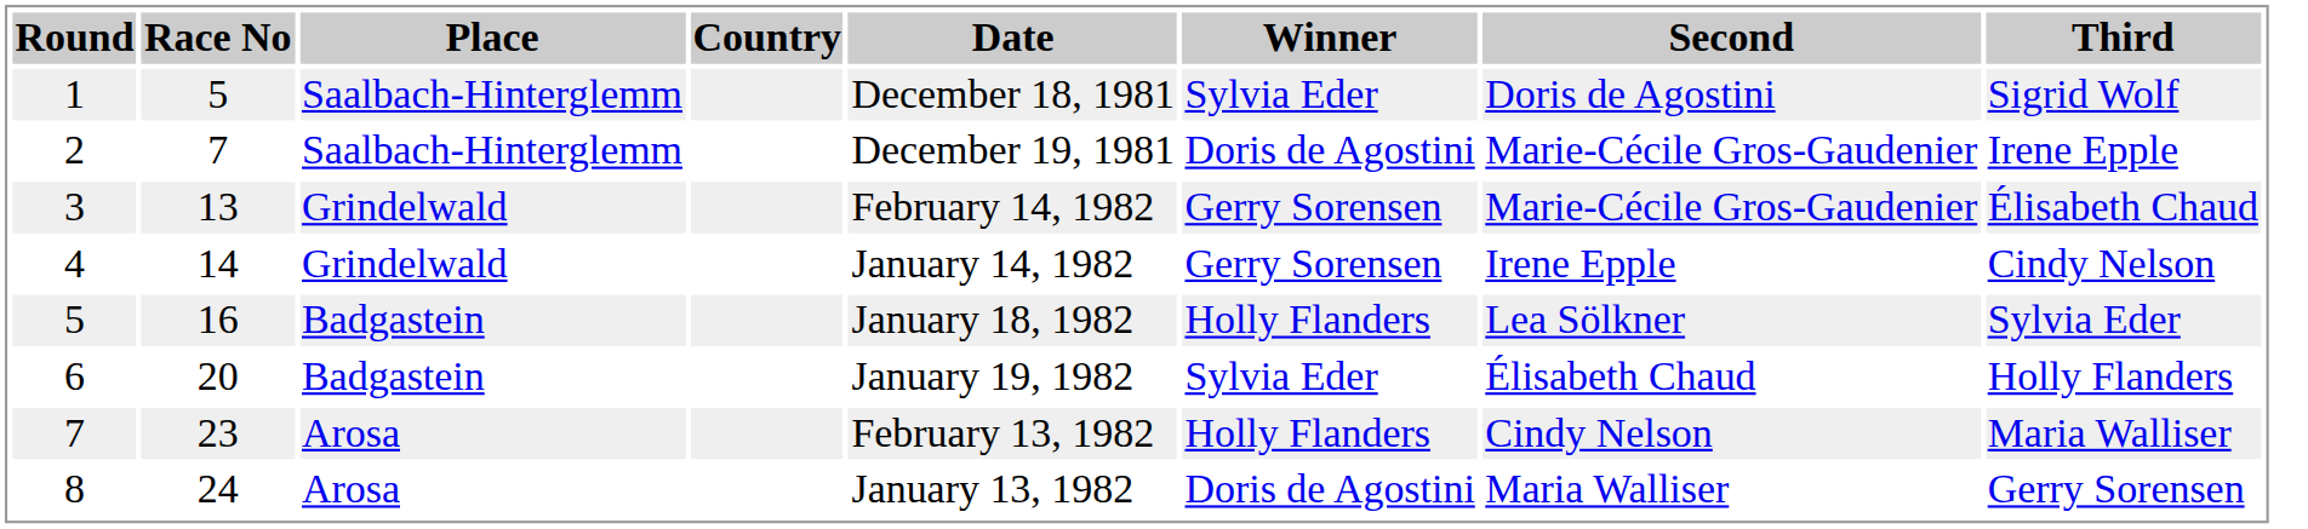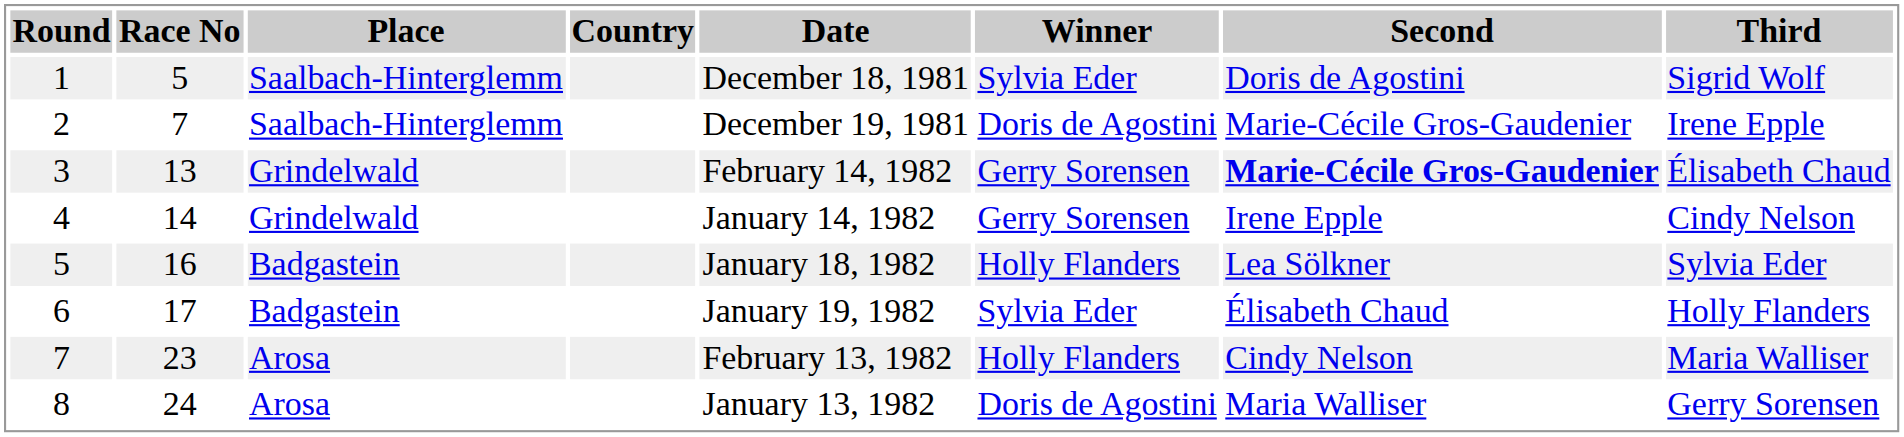 <table border="0" style="border: 1px solid #999; background-color:#FFFFFF; text-align:center">
 <tr align="center" bgcolor="#CCCCCC">
 <th>Round</th>
 <th>Race No</th>
 <th>Place</th>
 <th>Country</th>
 <th>Date</th>
 <th>Winner</th>
 <th>Second</th>
 <th>Third</th>
 </tr>
 <tr bgcolor="#EFEFEF">
 <td>1</td>
 <td>5</td>
 <td align="left"><a href='#'>Saalbach-Hinterglemm</a></td>
 <td align="left"></td>
 <td align="left">December 18, 1981</td>
 <td align="left"> <a href='#'>Sylvia Eder</a></td>
 <td align="left"> <a href='#'>Doris de Agostini</a></td>
 <td align="left"> <a href='#'>Sigrid Wolf</a></td>
 </tr>
 <tr>
 <td>2</td>
 <td>7</td>
 <td align="left"><a href='#'>Saalbach-Hinterglemm</a></td>
 <td align="left"></td>
 <td align="left">December 19, 1981</td>
 <td align="left"> <a href='#'>Doris de Agostini</a></td>
 <td align="left"> <a href='#'>Marie-Cécile Gros-Gaudenier</a></td>
 <td align="left"> <a href='#'>Irene Epple</a></td>
 </tr>
 <tr bgcolor="#EFEFEF">
 <td>3</td>
 <td>13</td>
 <td align="left"><a href='#'>Grindelwald</a></td>
 <td align="left"></td>
 <td align="left">February 14, 1982</td>
 <td align="left"> <a href='#'>Gerry Sorensen</a></td>
-<td align="left"> <a href='#'>Marie-Cécile Gros-Gaudenier</a></td>
+<td align="left"><strong> <a href='#'>Marie-Cécile Gros-Gaudenier</a></strong></td>
 <td align="left"> <a href='#'>Élisabeth Chaud</a></td>
 </tr>
 <tr>
 <td>4</td>
 <td>14</td>
 <td align="left"><a href='#'>Grindelwald</a></td>
 <td align="left"></td>
 <td align="left">January 14, 1982</td>
 <td align="left"> <a href='#'>Gerry Sorensen</a></td>
 <td align="left"> <a href='#'>Irene Epple</a></td>
 <td align="left"> <a href='#'>Cindy Nelson</a></td>
 </tr>
 <tr bgcolor="#EFEFEF">
 <td>5</td>
 <td>16</td>
 <td align="left"><a href='#'>Badgastein</a></td>
 <td align="left"></td>
 <td align="left">January 18, 1982</td>
 <td align="left"> <a href='#'>Holly Flanders</a></td>
 <td align="left"> <a href='#'>Lea Sölkner</a></td>
 <td align="left"> <a href='#'>Sylvia Eder</a></td>
 </tr>
 <tr>
 <td>6</td>
-<td>20</td>
+<td>17</td>
 <td align="left"><a href='#'>Badgastein</a></td>
 <td align="left"></td>
 <td align="left">January 19, 1982</td>
 <td align="left"> <a href='#'>Sylvia Eder</a></td>
 <td align="left"> <a href='#'>Élisabeth Chaud</a></td>
 <td align="left"> <a href='#'>Holly Flanders</a></td>
 </tr>
 <tr bgcolor="#EFEFEF">
 <td>7</td>
 <td>23</td>
 <td align="left"><a href='#'>Arosa</a></td>
 <td align="left"></td>
 <td align="left">February 13, 1982</td>
 <td align="left"> <a href='#'>Holly Flanders</a></td>
 <td align="left"> <a href='#'>Cindy Nelson</a></td>
 <td align="left"> <a href='#'>Maria Walliser</a></td>
 </tr>
 <tr>
 <td>8</td>
 <td>24</td>
 <td align="left"><a href='#'>Arosa</a></td>
 <td align="left"></td>
 <td align="left">January 13, 1982</td>
 <td align="left"> <a href='#'>Doris de Agostini</a></td>
 <td align="left"> <a href='#'>Maria Walliser</a></td>
 <td align="left"> <a href='#'>Gerry Sorensen</a></td>
 </tr>
 </table>
